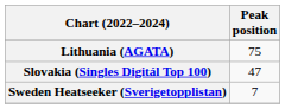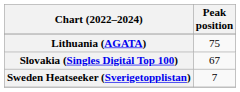 <table class="wikitable sortable plainrowheaders" style="text-align:center">
 <tr>
 <th scope="col">Chart (2022–2024)</th>
 <th scope="col">Peak<br>position</th>
 </tr>
 <tr>
 </tr>
 <tr>
 </tr>
 <tr>
 </tr>
 <tr>
 </tr>
 <tr>
 <th scope="row">Lithuania (<a href='#'>AGATA</a>)</th>
 <td>75</td>
 </tr>
 <tr>
 <th scope="row">Slovakia (<a href='#'>Singles Digitál Top 100</a>)</th>
-<td>47</td>
+<td>67</td>
 </tr>
 <tr>
 <th scope="row">Sweden Heatseeker (<a href='#'>Sverigetopplistan</a>)</th>
 <td>7</td>
 </tr>
 <tr>
 </tr>
 </table>
